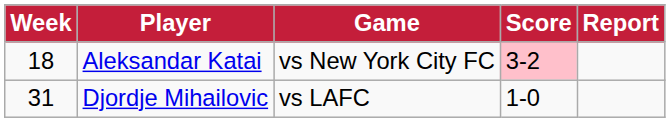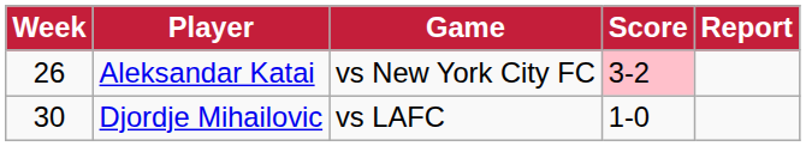 <table class=wikitable>
 <tr>
 <th style="background:#C41E3A; color:white;">Week</th>
 <th style="background:#C41E3A; color:white;">Player</th>
 <th style="background:#C41E3A; color:white;">Game</th>
 <th style="background:#C41E3A; color:white;">Score</th>
 <th style="background:#C41E3A; color:white;">Report</th>
 </tr>
 <tr>
-<td style="text-align:center;">18</td>
+<td style="text-align:center;">26</td>
 <td> <a href='#'>Aleksandar Katai</a></td>
 <td>vs New York City FC</td>
 <td style="background: pink;">3-2</td>
 <td style="text-align:center;"></td>
 </tr>
 <tr>
-<td style="text-align:center;">31</td>
+<td style="text-align:center;">30</td>
 <td> <a href='#'>Djordje Mihailovic</a></td>
 <td>vs LAFC</td>
 <td>1-0</td>
 <td style="text-align:center;"></td>
 </tr>
 </table>
